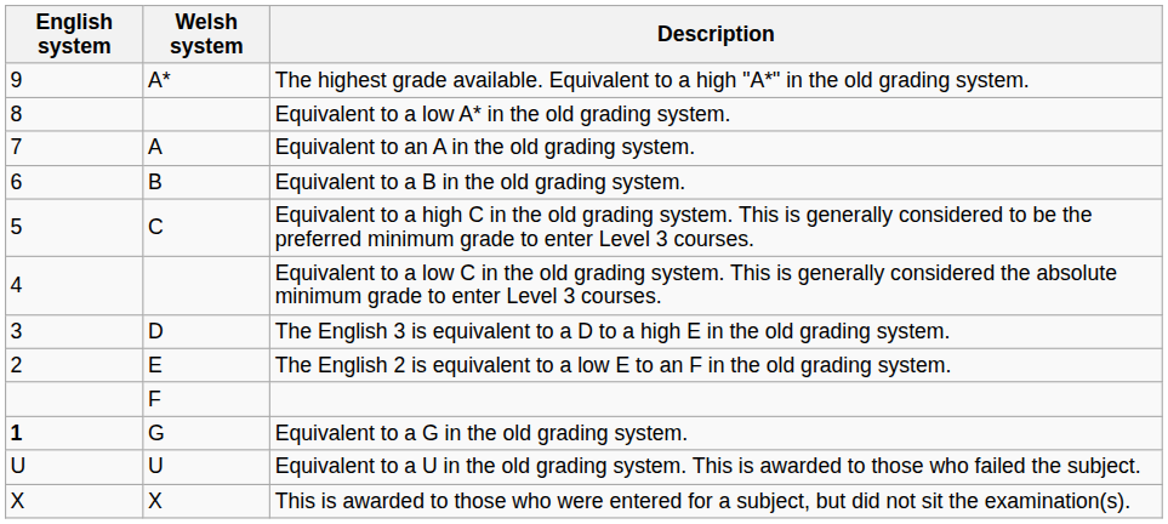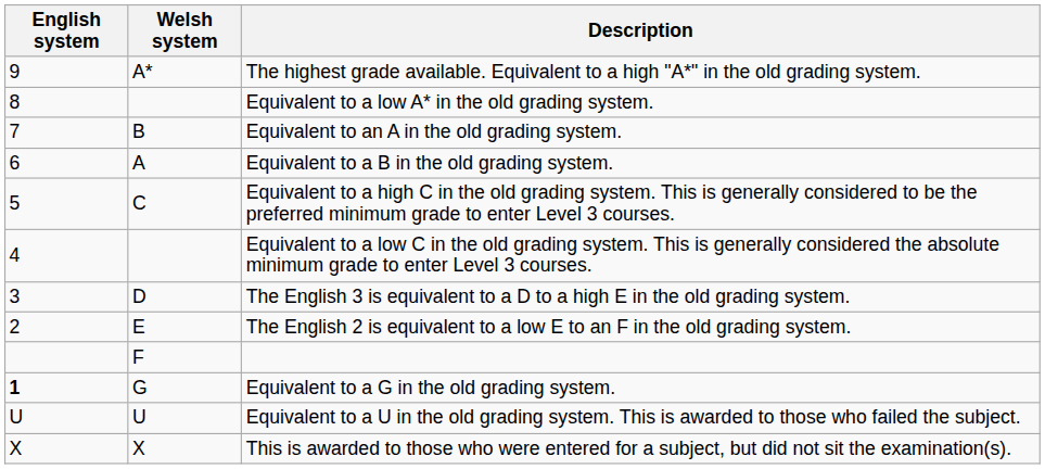 <table class="wikitable">
 <tr>
 <th>English system</th>
 <th>Welsh system</th>
 <th>Description</th>
 </tr>
 <tr>
 <td>9</td>
 <td>A*</td>
 <td>The highest grade available. Equivalent to a high "A*" in the old grading system.</td>
 </tr>
 <tr>
 <td>8</td>
 <td></td>
 <td>Equivalent to a low A* in the old grading system.</td>
 </tr>
 <tr>
 <td>7</td>
-<td>A</td>
+<td>B</td>
 <td>Equivalent to an A in the old grading system.</td>
 </tr>
 <tr>
 <td>6</td>
-<td>B</td>
+<td>A</td>
 <td>Equivalent to a B in the old grading system.</td>
 </tr>
 <tr>
 <td>5</td>
 <td>C</td>
 <td>Equivalent to a high C in the old grading system. This is generally considered to be the preferred minimum grade to enter Level 3 courses.</td>
 </tr>
 <tr>
 <td>4</td>
 <td></td>
 <td>Equivalent to a low C in the old grading system. This is generally considered the absolute minimum grade to enter Level 3 courses.</td>
 </tr>
 <tr>
 <td>3</td>
 <td>D</td>
 <td>The English 3 is equivalent to a D to a high E in the old grading system.</td>
 </tr>
 <tr>
 <td>2</td>
 <td>E</td>
 <td>The English 2 is equivalent to a low E to an F in the old grading system.</td>
 </tr>
 <tr>
 <td></td>
 <td>F</td>
 <td></td>
 </tr>
 <tr>
 <td><strong>1</strong></td>
 <td>G</td>
 <td>Equivalent to a G in the old grading system.</td>
 </tr>
 <tr>
 <td>U</td>
 <td>U</td>
 <td>Equivalent to a U in the old grading system. This is awarded to those who failed the subject.</td>
 </tr>
 <tr>
 <td>X</td>
 <td>X</td>
 <td>This is awarded to those who were entered for a subject, but did not sit the examination(s).</td>
 </tr>
 </table>
